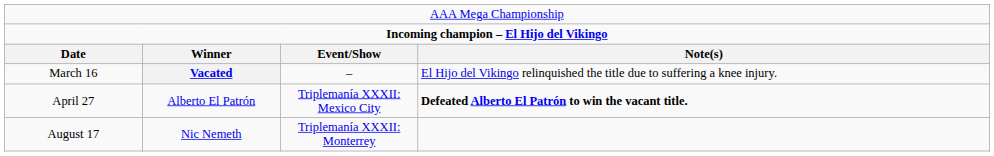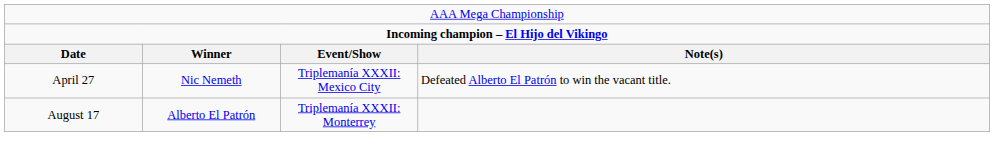 <table class="wikitable" style="text-align:center; width:100%;">
 <tr>
 <td colspan="4" style="text-align: center;"><a href='#'>AAA Mega Championship</a></td>
 </tr>
 <tr>
 <td colspan="4" style="text-align: center;"><strong>Incoming champion – <a href='#'>El Hijo del Vikingo</a></strong></td>
 </tr>
 <tr>
 <th width=14%>Date</th>
 <th width=14%>Winner</th>
 <th width=14%>Event/Show</th>
 <th width=58%>Note(s)</th>
 </tr>
 <tr>
-<td>March 16</td>
-<th><a href='#'>Vacated</a></th>
-<td>–</td>
-<td align=left><a href='#'>El Hijo del Vikingo</a> relinquished the title due to suffering a knee injury.</td>
-</tr>
-<tr>
 <td>April 27</td>
-<td><a href='#'>Alberto El Patrón</a></td>
+<td><a href='#'>Nic Nemeth</a></td>
 <td><a href='#'>Triplemanía XXXII: Mexico City</a></td>
-<td align=left><strong>Defeated <a href='#'>Alberto El Patrón</a> to win the vacant title.</strong></td>
+<td align=left>Defeated <a href='#'>Alberto El Patrón</a> to win the vacant title.</td>
 </tr>
 <tr>
 <td>August 17</td>
-<td><a href='#'>Nic Nemeth</a></td>
+<td><a href='#'>Alberto El Patrón</a></td>
 <td><a href='#'>Triplemanía XXXII: Monterrey</a></td>
 <td></td>
 </tr>
 </table>
